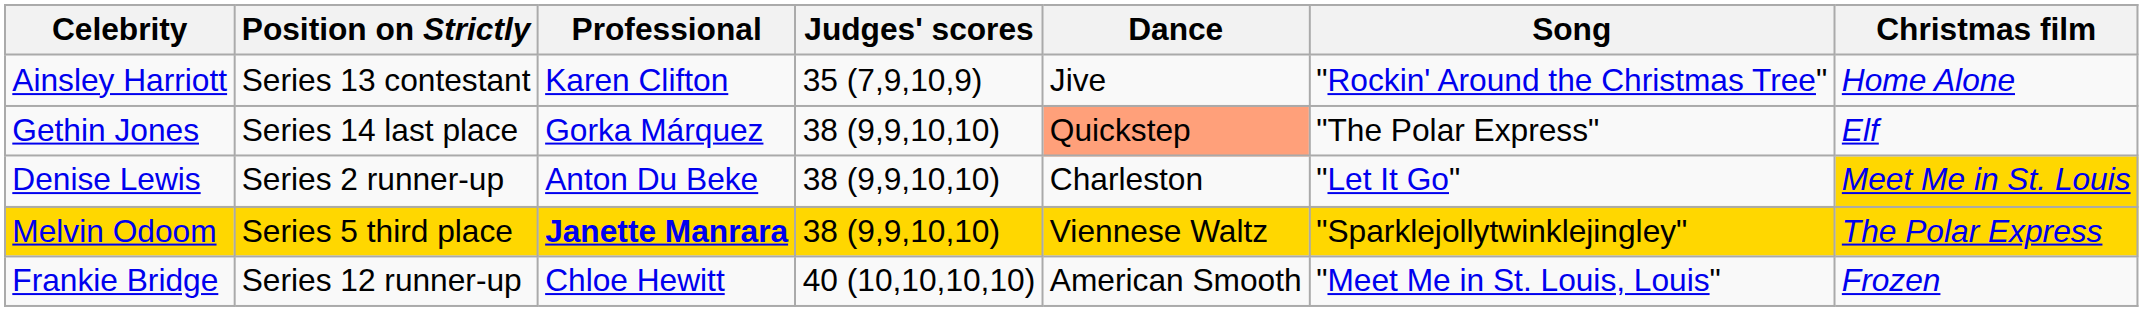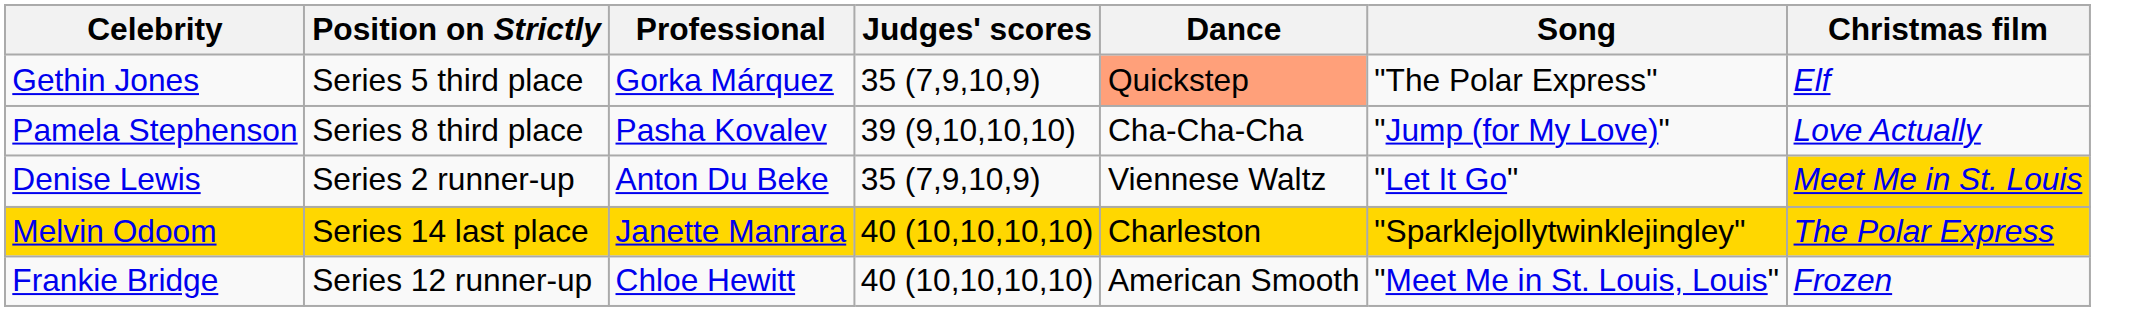 <table class="wikitable sortable">
 <tr>
 <th>Celebrity</th>
 <th>Position on <em>Strictly</em></th>
 <th>Professional</th>
 <th>Judges' scores</th>
 <th>Dance</th>
 <th>Song</th>
 <th>Christmas film</th>
 </tr>
 <tr>
-<td><a href='#'>Ainsley Harriott</a></td>
-<td>Series 13 contestant</td>
-<td><a href='#'>Karen Clifton</a></td>
+<td><a href='#'>Gethin Jones</a></td>
+<td>Series 5 third place</td>
+<td><a href='#'>Gorka Márquez</a></td>
 <td>35 (7,9,10,9)</td>
-<td>Jive</td>
-<td>"<a href='#'>Rockin' Around the Christmas Tree</a>"</td>
-<td><em><a href='#'>Home Alone</a></em></td>
-</tr>
-<tr>
-<td><a href='#'>Gethin Jones</a></td>
-<td>Series 14 last place</td>
-<td><a href='#'>Gorka Márquez</a></td>
-<td>38 (9,9,10,10)</td>
 <td style="background: lightsalmon;">Quickstep</td>
 <td>"The Polar Express"</td>
 <td><em><a href='#'>Elf</a></em></td>
 </tr>
 <tr>
+<td><a href='#'>Pamela Stephenson</a></td>
+<td>Series 8 third place</td>
+<td><a href='#'>Pasha Kovalev</a></td>
+<td>39 (9,10,10,10)</td>
+<td>Cha-Cha-Cha</td>
+<td>"<a href='#'>Jump (for My Love)</a>"</td>
+<td><em><a href='#'>Love Actually</a></em></td>
+</tr>
+<tr>
 <td><a href='#'>Denise Lewis</a></td>
 <td>Series 2 runner-up</td>
 <td><a href='#'>Anton Du Beke</a></td>
-<td>38 (9,9,10,10)</td>
-<td>Charleston</td>
+<td>35 (7,9,10,9)</td>
+<td>Viennese Waltz</td>
 <td>"<a href='#'>Let It Go</a>"</td>
 <td style="background: gold;"><em><a href='#'>Meet Me in St. Louis</a></em></td>
 </tr>
 <tr - style="background:gold;">
 <td><a href='#'>Melvin Odoom</a></td>
-<td>Series 5 third place</td>
-<td><strong><a href='#'>Janette Manrara</a></strong></td>
-<td>38 (9,9,10,10)</td>
-<td>Viennese Waltz</td>
+<td>Series 14 last place</td>
+<td><a href='#'>Janette Manrara</a></td>
+<td>40 (10,10,10,10)</td>
+<td>Charleston</td>
 <td>"Sparklejollytwinklejingley"</td>
 <td><em><a href='#'>The Polar Express</a></em></td>
 </tr>
 <tr>
 <td><a href='#'>Frankie Bridge</a></td>
 <td>Series 12 runner-up</td>
 <td><a href='#'>Chloe Hewitt</a></td>
 <td>40 (10,10,10,10)</td>
 <td>American Smooth</td>
 <td>"<a href='#'>Meet Me in St. Louis, Louis</a>"</td>
 <td><em><a href='#'>Frozen</a></em></td>
 </tr>
 </table>
